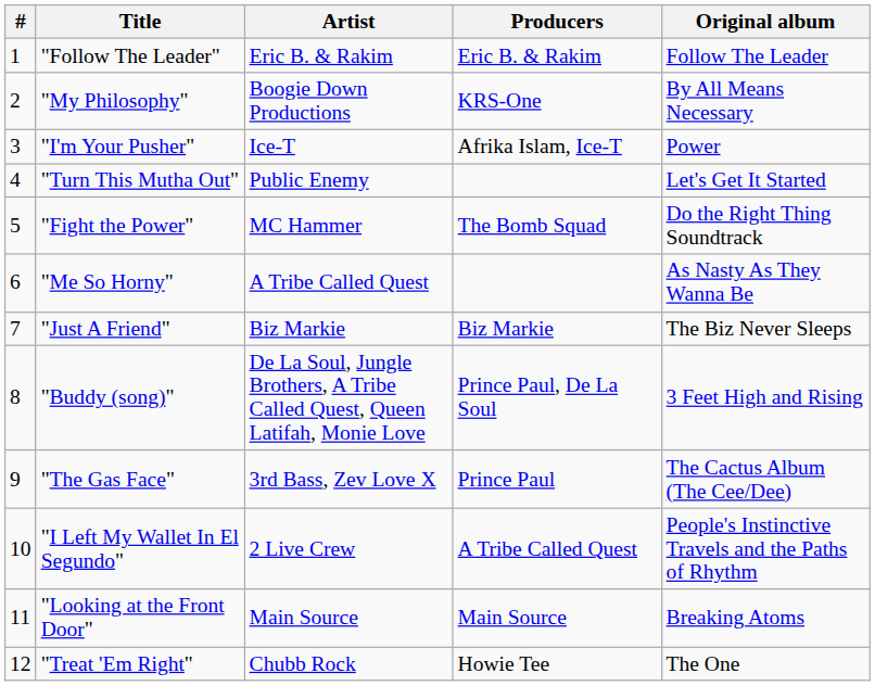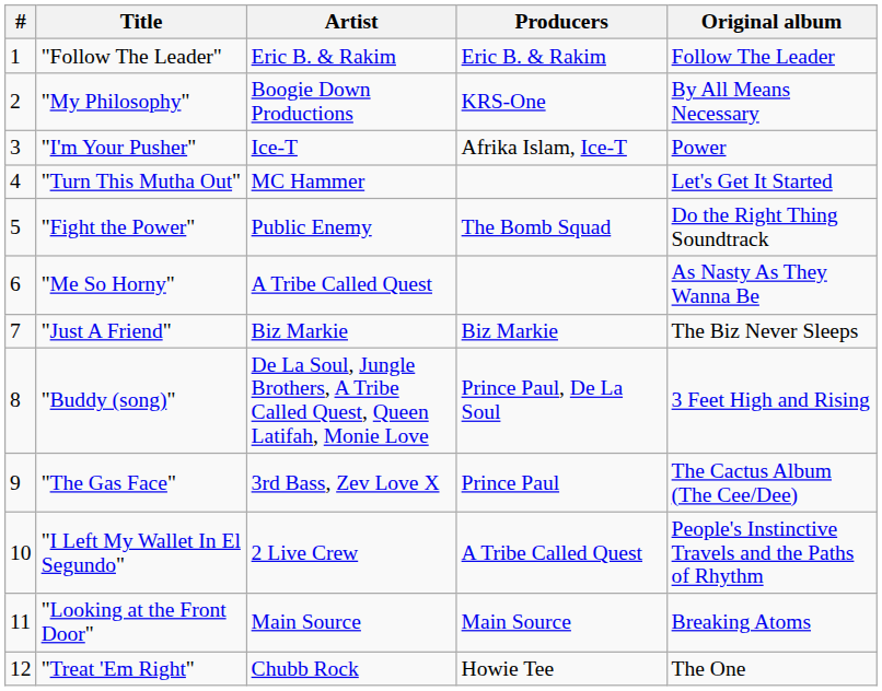 <table class="wikitable">
 <tr>
 <th align="center">#</th>
 <th align="center" width="150">Title</th>
 <th align="center" width="150">Artist</th>
 <th align="center" width="150">Producers</th>
 <th align="center" width="150">Original album</th>
 </tr>
 <tr>
 <td>1</td>
 <td>"Follow The Leader"</td>
 <td><a href='#'>Eric B. & Rakim</a></td>
 <td><a href='#'>Eric B. & Rakim</a></td>
 <td><a href='#'>Follow The Leader</a></td>
 </tr>
 <tr>
 <td>2</td>
 <td>"<a href='#'>My Philosophy</a>"</td>
 <td><a href='#'>Boogie Down Productions</a></td>
 <td><a href='#'>KRS-One</a></td>
 <td><a href='#'>By All Means Necessary</a></td>
 </tr>
 <tr>
 <td>3</td>
 <td>"<a href='#'>I'm Your Pusher</a>"</td>
 <td><a href='#'>Ice-T</a></td>
 <td>Afrika Islam, <a href='#'>Ice-T</a></td>
 <td><a href='#'>Power</a></td>
 </tr>
 <tr>
 <td>4</td>
 <td>"<a href='#'>Turn This Mutha Out</a>"</td>
-<td><a href='#'>Public Enemy</a></td>
+<td><a href='#'>MC Hammer</a></td>
 <td></td>
 <td><a href='#'>Let's Get It Started</a></td>
 </tr>
 <tr>
 <td>5</td>
 <td>"<a href='#'>Fight the Power</a>"</td>
-<td><a href='#'>MC Hammer</a></td>
+<td><a href='#'>Public Enemy</a></td>
 <td><a href='#'>The Bomb Squad</a></td>
 <td><a href='#'>Do the Right Thing</a> Soundtrack</td>
 </tr>
 <tr>
 <td>6</td>
 <td>"<a href='#'>Me So Horny</a>"</td>
 <td><a href='#'>A Tribe Called Quest</a></td>
 <td></td>
 <td><a href='#'>As Nasty As They Wanna Be</a></td>
 </tr>
 <tr>
 <td>7</td>
 <td>"<a href='#'>Just A Friend</a>"</td>
 <td><a href='#'>Biz Markie</a></td>
 <td><a href='#'>Biz Markie</a></td>
 <td>The Biz Never Sleeps</td>
 </tr>
 <tr>
 <td>8</td>
 <td>"<a href='#'>Buddy (song)</a>"</td>
 <td><a href='#'>De La Soul</a>, <a href='#'>Jungle Brothers</a>, <a href='#'>A Tribe Called Quest</a>, <a href='#'>Queen Latifah</a>, <a href='#'>Monie Love</a></td>
 <td><a href='#'>Prince Paul</a>, <a href='#'>De La Soul</a></td>
 <td><a href='#'>3 Feet High and Rising</a></td>
 </tr>
 <tr>
 <td>9</td>
 <td>"<a href='#'>The Gas Face</a>"</td>
 <td><a href='#'>3rd Bass</a>, <a href='#'>Zev Love X</a></td>
 <td><a href='#'>Prince Paul</a></td>
 <td><a href='#'>The Cactus Album (The Cee/Dee)</a></td>
 </tr>
 <tr>
 <td>10</td>
 <td>"<a href='#'>I Left My Wallet In El Segundo</a>"</td>
 <td><a href='#'>2 Live Crew</a></td>
 <td><a href='#'>A Tribe Called Quest</a></td>
 <td><a href='#'>People's Instinctive Travels and the Paths of Rhythm</a></td>
 </tr>
 <tr>
 <td>11</td>
 <td>"<a href='#'>Looking at the Front Door</a>"</td>
 <td><a href='#'>Main Source</a></td>
 <td><a href='#'>Main Source</a></td>
 <td><a href='#'>Breaking Atoms</a></td>
 </tr>
 <tr>
 <td>12</td>
 <td>"<a href='#'>Treat 'Em Right</a>"</td>
 <td><a href='#'>Chubb Rock</a></td>
 <td>Howie Tee</td>
 <td>The One</td>
 </tr>
 </table>
